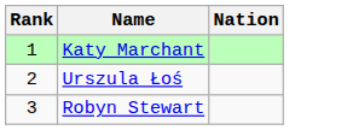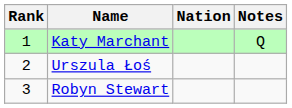 <table class="wikitable sortable" style="text-align:center">
 <tr>
 <th>Rank</th>
 <th>Name</th>
 <th>Nation</th>
+<th>Notes</th>
 </tr>
 <tr bgcolor=bbffbb>
 <td>1</td>
 <td align=left><a href='#'>Katy Marchant</a></td>
 <td align=left></td>
+<td>Q</td>
 </tr>
 <tr>
 <td>2</td>
 <td align=left><a href='#'>Urszula Łoś</a></td>
 <td align=left></td>
+<td></td>
 </tr>
 <tr>
 <td>3</td>
 <td align=left><a href='#'>Robyn Stewart</a></td>
 <td align=left></td>
+<td></td>
 </tr>
 </table>
